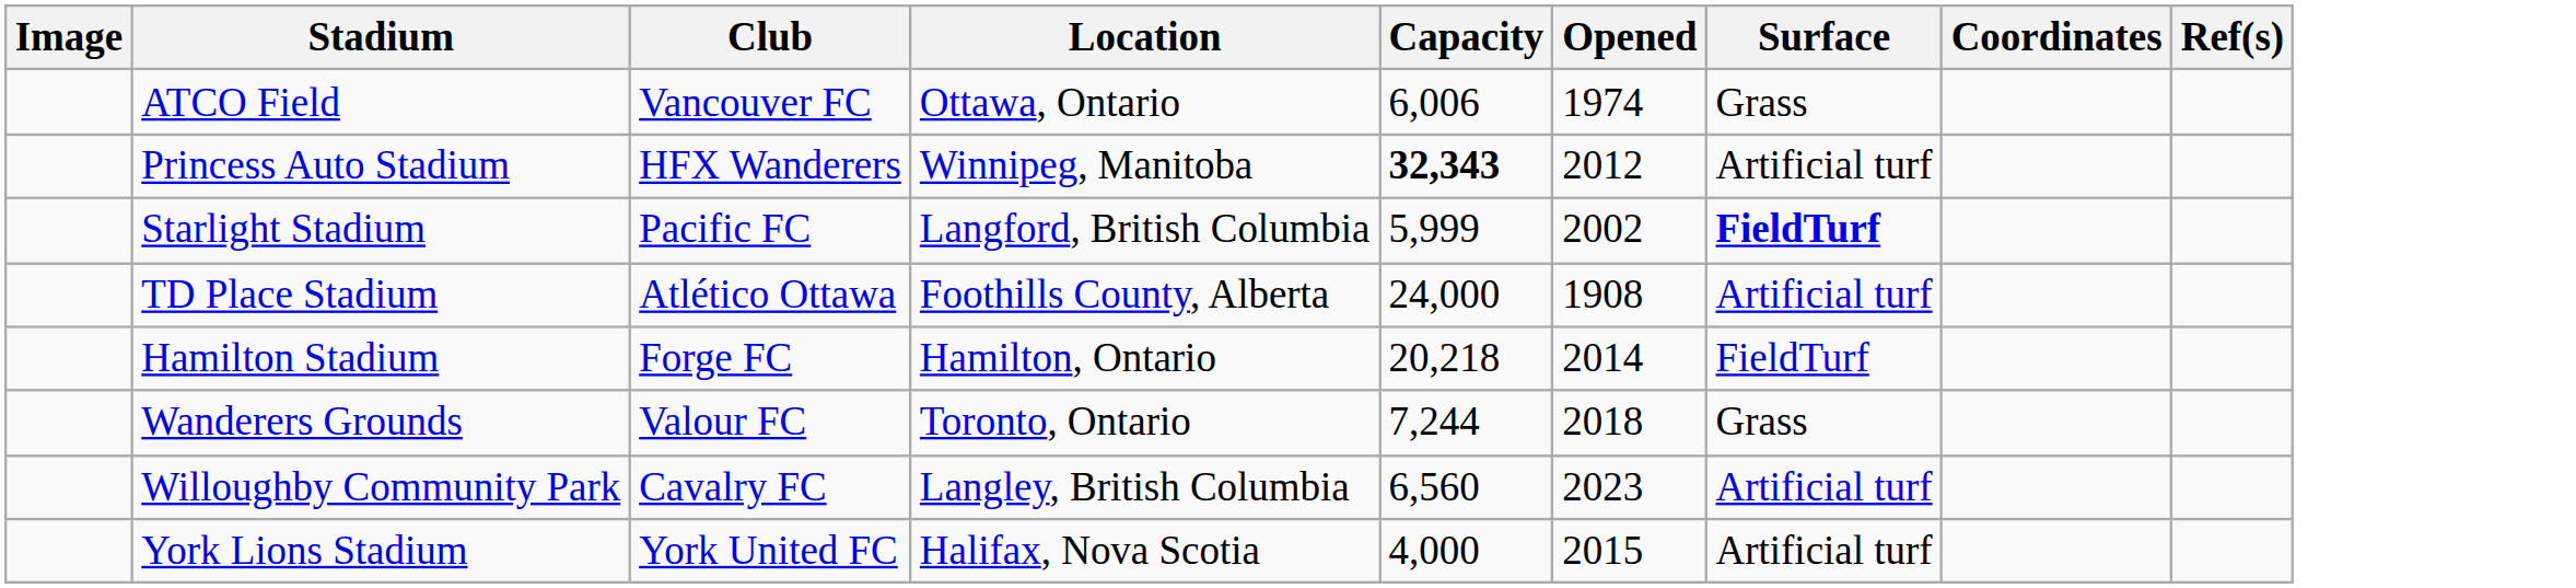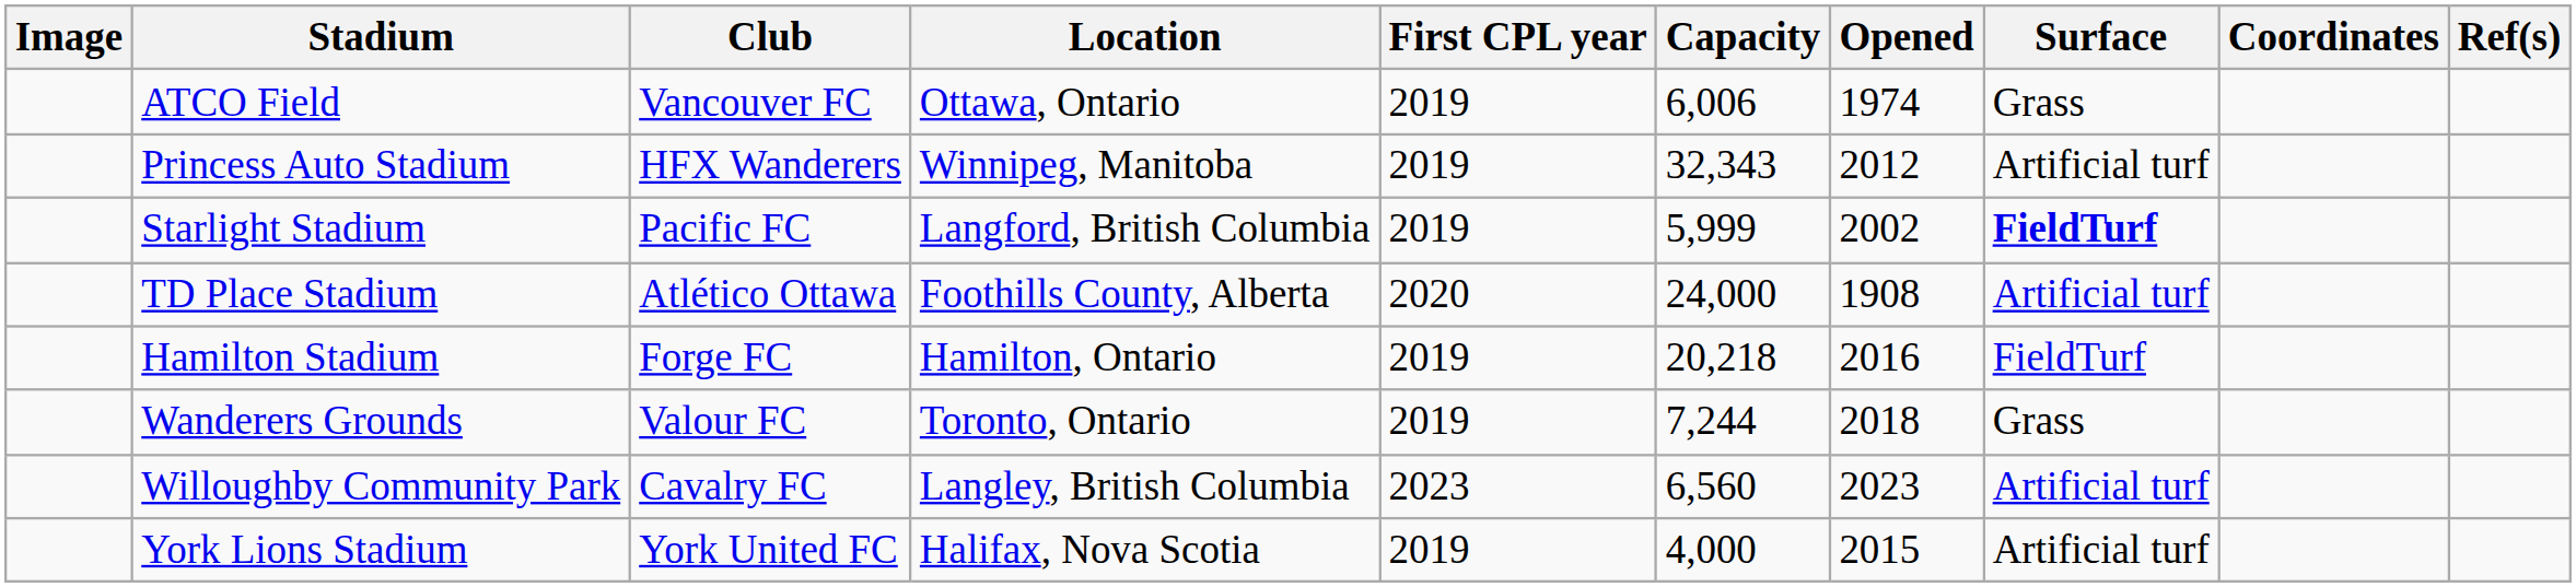 <table class="wikitable sortable">
 <tr>
 <th class=unsortable>Image</th>
 <th>Stadium</th>
 <th>Club</th>
 <th>Location</th>
+<th>First CPL year</th>
 <th>Capacity</th>
 <th>Opened</th>
 <th>Surface</th>
 <th class=unsortable>Coordinates</th>
 <th>Ref(s)</th>
 </tr>
 <tr>
 <td align=center></td>
 <td><a href='#'>ATCO Field</a></td>
 <td><a href='#'>Vancouver FC</a></td>
 <td><a href='#'>Ottawa</a>, Ontario</td>
+<td>2019</td>
 <td>6,006</td>
 <td>1974</td>
 <td>Grass</td>
 <td></td>
 <td></td>
 </tr>
 <tr>
 <td align=center></td>
 <td><a href='#'>Princess Auto Stadium</a></td>
 <td><a href='#'>HFX Wanderers</a></td>
 <td><a href='#'>Winnipeg</a>, Manitoba</td>
-<td><strong>32,343</strong></td>
+<td>2019</td>
+<td>32,343</td>
 <td>2012</td>
 <td>Artificial turf</td>
 <td></td>
 <td></td>
 </tr>
 <tr>
 <td align=center></td>
 <td><a href='#'>Starlight Stadium</a></td>
 <td><a href='#'>Pacific FC</a></td>
 <td><a href='#'>Langford</a>, British Columbia</td>
+<td>2019</td>
 <td>5,999</td>
 <td>2002</td>
 <td><strong><a href='#'>FieldTurf</a></strong></td>
 <td></td>
 <td></td>
 </tr>
 <tr>
 <td align=center></td>
 <td><a href='#'>TD Place Stadium</a></td>
 <td><a href='#'>Atlético Ottawa</a></td>
 <td><a href='#'>Foothills County</a>, Alberta</td>
+<td>2020</td>
 <td>24,000</td>
 <td>1908</td>
 <td><a href='#'>Artificial turf</a></td>
 <td></td>
 <td></td>
 </tr>
 <tr>
 <td align=center></td>
 <td><a href='#'>Hamilton Stadium</a></td>
 <td><a href='#'>Forge FC</a></td>
 <td><a href='#'>Hamilton</a>, Ontario</td>
+<td>2019</td>
 <td>20,218</td>
-<td>2014</td>
+<td>2016</td>
 <td><a href='#'>FieldTurf</a></td>
 <td></td>
 <td></td>
 </tr>
 <tr>
 <td align=center></td>
 <td><a href='#'>Wanderers Grounds</a></td>
 <td><a href='#'>Valour FC</a></td>
 <td><a href='#'>Toronto</a>, Ontario</td>
+<td>2019</td>
 <td>7,244</td>
 <td>2018</td>
 <td>Grass</td>
 <td></td>
 <td></td>
 </tr>
 <tr>
 <td align=center></td>
 <td><a href='#'>Willoughby Community Park</a></td>
 <td><a href='#'>Cavalry FC</a></td>
 <td><a href='#'>Langley</a>, British Columbia</td>
+<td>2023</td>
 <td>6,560</td>
 <td>2023</td>
 <td><a href='#'>Artificial turf</a></td>
 <td></td>
 <td></td>
 </tr>
 <tr>
 <td align=center></td>
 <td><a href='#'>York Lions Stadium</a></td>
 <td><a href='#'>York United FC</a></td>
 <td><a href='#'>Halifax</a>, Nova Scotia</td>
+<td>2019</td>
 <td>4,000</td>
 <td>2015</td>
 <td>Artificial turf</td>
 <td></td>
 <td></td>
 </tr>
 </table>
